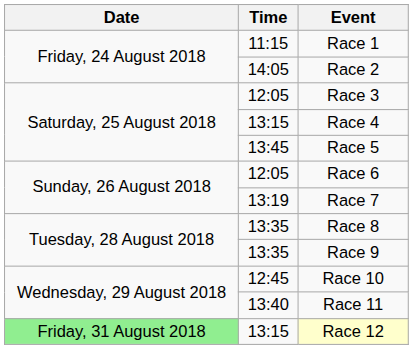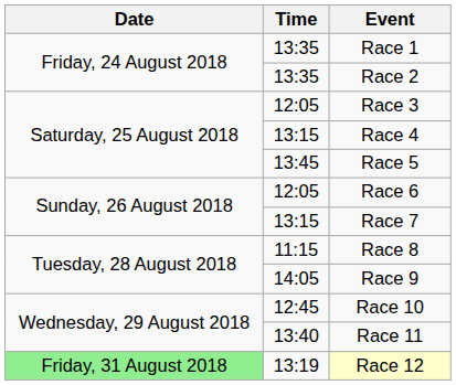 <table class = "wikitable" style="text-align:center;">
 <tr>
 <th width=220>Date</th>
 <th width=50>Time</th>
 <th width=100>Event</th>
 </tr>
 <tr>
 <td rowspan=2>Friday, 24 August 2018</td>
-<td>11:15</td>
+<td>13:35</td>
 <td>Race 1</td>
 </tr>
 <tr>
-<td>14:05</td>
+<td>13:35</td>
 <td>Race 2</td>
 </tr>
 <tr>
 <td rowspan=3>Saturday, 25 August 2018</td>
 <td>12:05</td>
 <td>Race 3</td>
 </tr>
 <tr>
 <td>13:15</td>
 <td>Race 4</td>
 </tr>
 <tr>
 <td>13:45</td>
 <td>Race 5</td>
 </tr>
 <tr>
 <td rowspan=2>Sunday, 26 August 2018</td>
 <td>12:05</td>
 <td>Race 6</td>
 </tr>
 <tr>
-<td>13:19</td>
+<td>13:15</td>
 <td>Race 7</td>
 </tr>
 <tr>
 <td rowspan=2>Tuesday, 28 August 2018</td>
-<td>13:35</td>
+<td>11:15</td>
 <td>Race 8</td>
 </tr>
 <tr>
-<td>13:35</td>
+<td>14:05</td>
 <td>Race 9</td>
 </tr>
 <tr>
 <td rowspan=2>Wednesday, 29 August 2018</td>
 <td>12:45</td>
 <td>Race 10</td>
 </tr>
 <tr>
 <td>13:40</td>
 <td>Race 11</td>
 </tr>
 <tr>
 <td style="background: lightgreen;">Friday, 31 August 2018</td>
-<td>13:15</td>
+<td>13:19</td>
 <td bgcolor=ffffcc>Race 12</td>
 </tr>
 </table>
